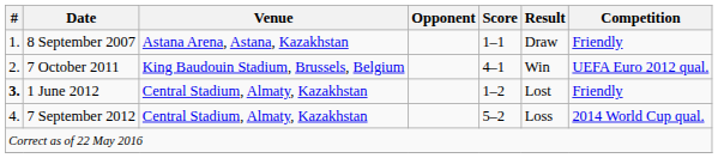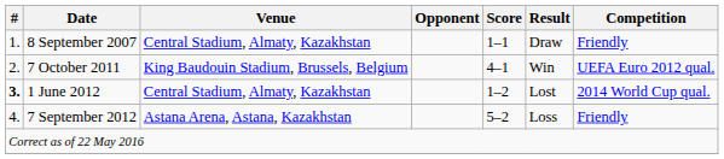 <table class="wikitable" style="font-size:95%;">
 <tr>
 <th>#</th>
 <th>Date</th>
 <th>Venue</th>
 <th>Opponent</th>
 <th>Score</th>
 <th>Result</th>
 <th>Competition</th>
 </tr>
 <tr>
 <td>1.</td>
 <td>8 September 2007</td>
-<td><a href='#'>Astana Arena</a>, <a href='#'>Astana</a>, <a href='#'>Kazakhstan</a></td>
+<td><a href='#'>Central Stadium</a>, <a href='#'>Almaty</a>, <a href='#'>Kazakhstan</a></td>
 <td></td>
 <td>1–1</td>
 <td>Draw</td>
 <td><a href='#'>Friendly</a></td>
 </tr>
 <tr>
 <td>2.</td>
 <td>7 October 2011</td>
 <td><a href='#'>King Baudouin Stadium</a>, <a href='#'>Brussels</a>, <a href='#'>Belgium</a></td>
 <td></td>
 <td>4–1</td>
 <td>Win</td>
 <td><a href='#'>UEFA Euro 2012 qual.</a></td>
 </tr>
 <tr>
 <td><strong>3.</strong></td>
 <td>1 June 2012</td>
 <td><a href='#'>Central Stadium</a>, <a href='#'>Almaty</a>, <a href='#'>Kazakhstan</a></td>
 <td></td>
 <td>1–2</td>
 <td>Lost</td>
-<td><a href='#'>Friendly</a></td>
+<td><a href='#'>2014 World Cup qual.</a></td>
 </tr>
 <tr>
 <td>4.</td>
 <td>7 September 2012</td>
-<td><a href='#'>Central Stadium</a>, <a href='#'>Almaty</a>, <a href='#'>Kazakhstan</a></td>
+<td><a href='#'>Astana Arena</a>, <a href='#'>Astana</a>, <a href='#'>Kazakhstan</a></td>
 <td></td>
 <td>5–2</td>
 <td>Loss</td>
-<td><a href='#'>2014 World Cup qual.</a></td>
+<td><a href='#'>Friendly</a></td>
 </tr>
 <tr>
 <td colspan="12"><small><em>Correct as of 22 May 2016</em></small></td>
 </tr>
 <tr>
 </tr>
 </table>
